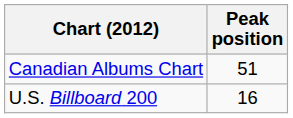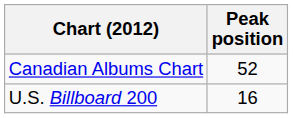 <table class="wikitable">
 <tr>
 <th>Chart (2012)</th>
 <th>Peak<br>position</th>
 </tr>
 <tr>
 <td><a href='#'>Canadian Albums Chart</a></td>
-<td style="text-align:center;">51</td>
+<td style="text-align:center;">52</td>
 </tr>
 <tr>
 <td>U.S. <a href='#'><em>Billboard</em> 200</a></td>
 <td style="text-align:center;">16</td>
 </tr>
 </table>
